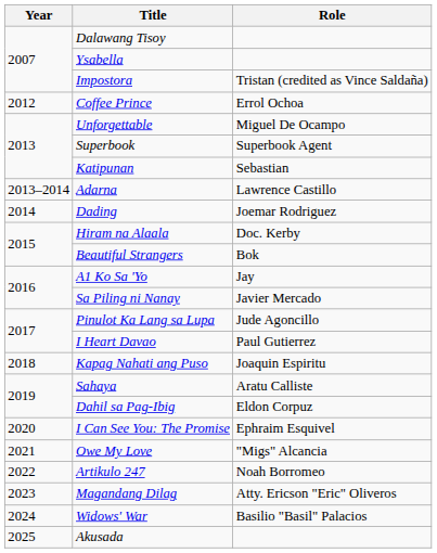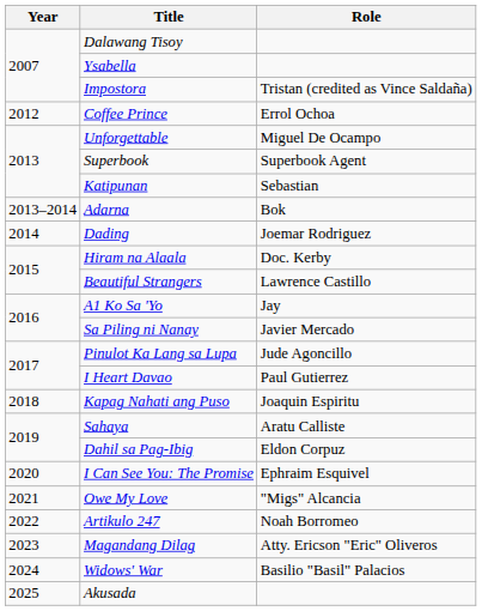 <table class="wikitable sortable">
 <tr>
 <th>Year</th>
 <th>Title</th>
 <th>Role</th>
 </tr>
 <tr>
 <td rowspan="3">2007</td>
 <td><em>Dalawang Tisoy</em></td>
 <td></td>
 </tr>
 <tr>
 <td><em><a href='#'>Ysabella</a></em></td>
 <td></td>
 </tr>
 <tr>
 <td><em><a href='#'>Impostora</a></em></td>
 <td>Tristan (credited as Vince Saldaña)</td>
 </tr>
 <tr>
 <td>2012</td>
 <td><em><a href='#'>Coffee Prince</a></em></td>
 <td>Errol Ochoa</td>
 </tr>
 <tr>
 <td rowspan="3">2013</td>
 <td><em><a href='#'>Unforgettable</a></em></td>
 <td>Miguel De Ocampo</td>
 </tr>
 <tr>
 <td><em>Superbook</em></td>
 <td>Superbook Agent</td>
 </tr>
 <tr>
 <td><em><a href='#'>Katipunan</a></em></td>
 <td>Sebastian</td>
 </tr>
 <tr>
 <td>2013–2014</td>
 <td><em><a href='#'>Adarna</a></em></td>
-<td>Lawrence Castillo</td>
+<td>Bok</td>
 </tr>
 <tr>
 <td>2014</td>
 <td><em><a href='#'>Dading</a></em></td>
 <td>Joemar Rodriguez</td>
 </tr>
 <tr>
 <td rowspan="2">2015</td>
 <td><em><a href='#'>Hiram na Alaala</a></em></td>
 <td>Doc. Kerby</td>
 </tr>
 <tr>
 <td><em><a href='#'>Beautiful Strangers</a></em></td>
-<td>Bok</td>
+<td>Lawrence Castillo</td>
 </tr>
 <tr>
 <td rowspan="2">2016</td>
 <td><em><a href='#'>A1 Ko Sa 'Yo</a></em></td>
 <td>Jay</td>
 </tr>
 <tr>
 <td><em><a href='#'>Sa Piling ni Nanay</a></em></td>
 <td>Javier Mercado</td>
 </tr>
 <tr>
 <td rowspan="2">2017</td>
 <td><em><a href='#'>Pinulot Ka Lang sa Lupa</a></em></td>
 <td>Jude Agoncillo</td>
 </tr>
 <tr>
 <td><em><a href='#'>I Heart Davao</a></em></td>
 <td>Paul Gutierrez</td>
 </tr>
 <tr>
 <td>2018</td>
 <td><em><a href='#'>Kapag Nahati ang Puso</a></em></td>
 <td>Joaquin Espiritu</td>
 </tr>
 <tr>
 <td rowspan="2">2019</td>
 <td><em><a href='#'>Sahaya</a></em></td>
 <td>Aratu Calliste</td>
 </tr>
 <tr>
 <td><em><a href='#'>Dahil sa Pag-Ibig</a></em></td>
 <td>Eldon Corpuz</td>
 </tr>
 <tr>
 <td>2020</td>
 <td><em><a href='#'>I Can See You: The Promise</a></em></td>
 <td>Ephraim Esquivel</td>
 </tr>
 <tr>
 <td>2021</td>
 <td><em><a href='#'>Owe My Love</a></em></td>
 <td>"Migs" Alcancia</td>
 </tr>
 <tr>
 <td>2022</td>
 <td><em><a href='#'>Artikulo 247</a></em></td>
 <td>Noah Borromeo</td>
 </tr>
 <tr>
 <td>2023</td>
 <td><em><a href='#'>Magandang Dilag</a></em></td>
 <td>Atty. Ericson "Eric" Oliveros</td>
 </tr>
 <tr>
 <td>2024</td>
 <td><em><a href='#'>Widows' War</a></em></td>
 <td>Basilio "Basil" Palacios</td>
 </tr>
 <tr>
 <td>2025</td>
 <td><em>Akusada</em></td>
 <td></td>
 </tr>
 </table>
